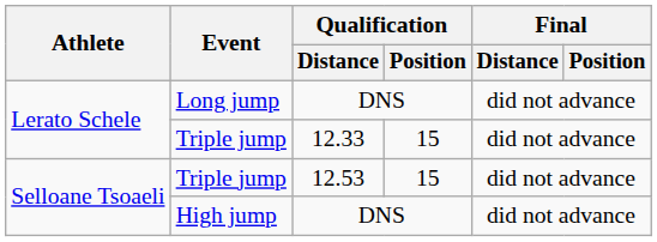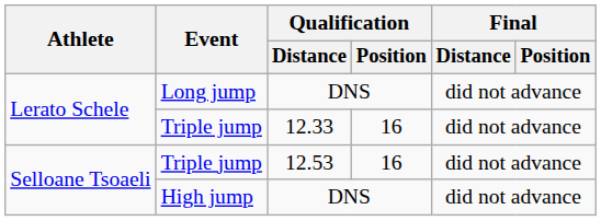 <table class=wikitable style="font-size:90%">
 <tr>
 <th rowspan=2>Athlete</th>
 <th rowspan=2>Event</th>
 <th colspan=2>Qualification</th>
 <th colspan=2>Final</th>
 </tr>
 <tr style="font-size:95%">
 <th>Distance</th>
 <th>Position</th>
 <th>Distance</th>
 <th>Position</th>
 </tr>
 <tr align=center>
 <td align=left rowspan=2><a href='#'>Lerato Schele</a></td>
 <td align=left><a href='#'>Long jump</a></td>
 <td colspan=2>DNS</td>
 <td colspan=2>did not advance</td>
 </tr>
 <tr align=center>
 <td align=left><a href='#'>Triple jump</a></td>
 <td>12.33</td>
-<td>15</td>
+<td>16</td>
 <td colspan=2>did not advance</td>
 </tr>
 <tr align=center>
 <td align=left rowspan=2><a href='#'>Selloane Tsoaeli</a></td>
 <td align=left><a href='#'>Triple jump</a></td>
 <td>12.53</td>
-<td>15</td>
+<td>16</td>
 <td colspan=2>did not advance</td>
 </tr>
 <tr align=center>
 <td align=left><a href='#'>High jump</a></td>
 <td colspan=2>DNS</td>
 <td colspan=2>did not advance</td>
 </tr>
 </table>
